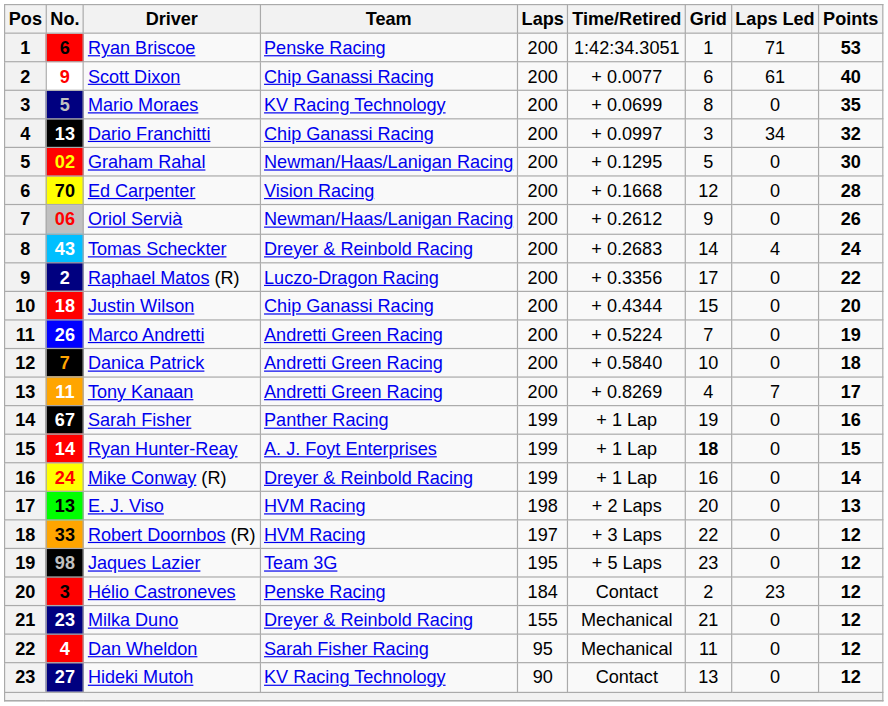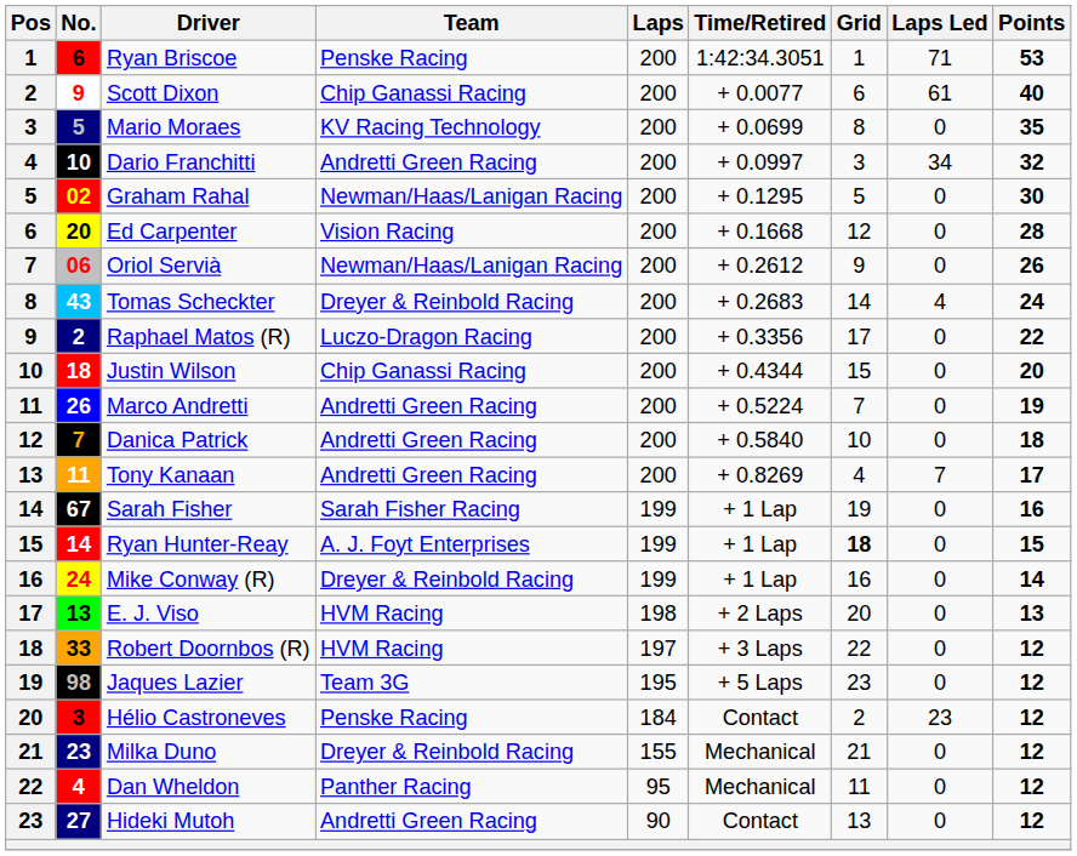 <table class="wikitable" style="font-size:95%;">
 <tr>
 <th>Pos</th>
 <th>No.</th>
 <th>Driver</th>
 <th>Team</th>
 <th>Laps</th>
 <th>Time/Retired</th>
 <th>Grid</th>
 <th>Laps Led</th>
 <th>Points</th>
 </tr>
 <tr>
 <th>1</th>
 <td style="background:#FF0000; color:black;" align="center"><strong>6</strong></td>
 <td> <a href='#'>Ryan Briscoe</a></td>
 <td><a href='#'>Penske Racing</a></td>
 <td align=center>200</td>
 <td align=center>1:42:34.3051</td>
 <td align=center>1</td>
 <td align=center>71</td>
 <td align=center><strong>53</strong></td>
 </tr>
 <tr>
 <th>2</th>
 <td style="background:#FFFFFF; color:red;" align=center><strong>9</strong></td>
 <td> <a href='#'>Scott Dixon</a></td>
 <td><a href='#'>Chip Ganassi Racing</a></td>
 <td align=center>200</td>
 <td align=center>+ 0.0077</td>
 <td align=center>6</td>
 <td align=center>61</td>
 <td align=center><strong>40</strong></td>
 </tr>
 <tr>
 <th>3</th>
 <td style="background:navy; color:silver;" align=center><strong>5</strong></td>
 <td> <a href='#'>Mario Moraes</a></td>
 <td><a href='#'>KV Racing Technology</a></td>
 <td align=center>200</td>
 <td align=center>+ 0.0699</td>
 <td align=center>8</td>
 <td align=center>0</td>
 <td align=center><strong>35</strong></td>
 </tr>
 <tr>
 <th>4</th>
-<td style="background:black; color:white;" align=center><strong>13</strong></td>
+<td style="background:black; color:white;" align=center><strong>10</strong></td>
 <td> <a href='#'>Dario Franchitti</a></td>
-<td><a href='#'>Chip Ganassi Racing</a></td>
+<td><a href='#'>Andretti Green Racing</a></td>
 <td align=center>200</td>
 <td align=center>+ 0.0997</td>
 <td align=center>3</td>
 <td align=center>34</td>
 <td align=center><strong>32</strong></td>
 </tr>
 <tr>
 <th>5</th>
 <td style="background:red; color:yellow;" align=center><strong>02</strong></td>
 <td> <a href='#'>Graham Rahal</a></td>
 <td><a href='#'>Newman/Haas/Lanigan Racing</a></td>
 <td align=center>200</td>
 <td align=center>+ 0.1295</td>
 <td align=center>5</td>
 <td align=center>0</td>
 <td align=center><strong>30</strong></td>
 </tr>
 <tr>
 <th>6</th>
-<td style="background:yellow; color:black;" align=center><strong>70</strong></td>
+<td style="background:yellow; color:black;" align=center><strong>20</strong></td>
 <td> <a href='#'>Ed Carpenter</a></td>
 <td><a href='#'>Vision Racing</a></td>
 <td align=center>200</td>
 <td align=center>+ 0.1668</td>
 <td align=center>12</td>
 <td align=center>0</td>
 <td align=center><strong>28</strong></td>
 </tr>
 <tr>
 <th>7</th>
 <td style="background:silver; color:red;" align=center><strong>06</strong></td>
 <td> <a href='#'>Oriol Servià</a></td>
 <td><a href='#'>Newman/Haas/Lanigan Racing</a></td>
 <td align=center>200</td>
 <td align=center>+ 0.2612</td>
 <td align=center>9</td>
 <td align=center>0</td>
 <td align=center><strong>26</strong></td>
 </tr>
 <tr>
 <th>8</th>
 <td style="background:DeepSkyBlue; color:white;" align=center><strong>43</strong></td>
 <td> <a href='#'>Tomas Scheckter</a></td>
 <td><a href='#'>Dreyer & Reinbold Racing</a></td>
 <td align=center>200</td>
 <td align=center>+ 0.2683</td>
 <td align=center>14</td>
 <td align=center>4</td>
 <td align=center><strong>24</strong></td>
 </tr>
 <tr>
 <th>9</th>
 <td style="background:navy; color:white;" align=center><strong>2</strong></td>
 <td> <a href='#'>Raphael Matos</a> (R)</td>
 <td><a href='#'>Luczo-Dragon Racing</a></td>
 <td align=center>200</td>
 <td align=center>+ 0.3356</td>
 <td align=center>17</td>
 <td align=center>0</td>
 <td align=center><strong>22</strong></td>
 </tr>
 <tr>
 <th>10</th>
 <td style="background:red; color:white;" align=center><strong>18</strong></td>
 <td> <a href='#'>Justin Wilson</a></td>
 <td><a href='#'>Chip Ganassi Racing</a></td>
 <td align=center>200</td>
 <td align=center>+ 0.4344</td>
 <td align=center>15</td>
 <td align=center>0</td>
 <td align=center><strong>20</strong></td>
 </tr>
 <tr>
 <th>11</th>
 <td style="background:blue; color:white;" align=center><strong>26</strong></td>
 <td> <a href='#'>Marco Andretti</a></td>
 <td><a href='#'>Andretti Green Racing</a></td>
 <td align=center>200</td>
 <td align=center>+ 0.5224</td>
 <td align=center>7</td>
 <td align=center>0</td>
 <td align=center><strong>19</strong></td>
 </tr>
 <tr>
 <th>12</th>
 <td style="background:black; color:orange;" align=center><strong>7</strong></td>
 <td> <a href='#'>Danica Patrick</a></td>
 <td><a href='#'>Andretti Green Racing</a></td>
 <td align=center>200</td>
 <td align=center>+ 0.5840</td>
 <td align=center>10</td>
 <td align=center>0</td>
 <td align=center><strong>18</strong></td>
 </tr>
 <tr>
 <th>13</th>
 <td style="background:orange; color:white;" align=center><strong>11</strong></td>
 <td> <a href='#'>Tony Kanaan</a></td>
 <td><a href='#'>Andretti Green Racing</a></td>
 <td align=center>200</td>
 <td align=center>+ 0.8269</td>
 <td align=center>4</td>
 <td align=center>7</td>
 <td align=center><strong>17</strong></td>
 </tr>
 <tr>
 <th>14</th>
 <td style="background:black; color:white;" align=center><strong>67</strong></td>
 <td> <a href='#'>Sarah Fisher</a></td>
-<td><a href='#'>Panther Racing</a></td>
+<td><a href='#'>Sarah Fisher Racing</a></td>
 <td align=center>199</td>
 <td align=center>+ 1 Lap</td>
 <td align=center>19</td>
 <td align=center>0</td>
 <td align=center><strong>16</strong></td>
 </tr>
 <tr>
 <th>15</th>
 <td style="background:red; color:white;" align=center><strong>14</strong></td>
 <td> <a href='#'>Ryan Hunter-Reay</a></td>
 <td><a href='#'>A. J. Foyt Enterprises</a></td>
 <td align=center>199</td>
 <td align=center>+ 1 Lap</td>
 <td align=center><strong>18</strong></td>
 <td align=center>0</td>
 <td align=center><strong>15</strong></td>
 </tr>
 <tr>
 <th>16</th>
 <td style="background:yellow; color:red;" align=center><strong>24</strong></td>
 <td> <a href='#'>Mike Conway</a> (R)</td>
 <td><a href='#'>Dreyer & Reinbold Racing</a></td>
 <td align=center>199</td>
 <td align=center>+ 1 Lap</td>
 <td align=center>16</td>
 <td align=center>0</td>
 <td align=center><strong>14</strong></td>
 </tr>
 <tr>
 <th>17</th>
 <td style="background:lime; color:black;" align=center><strong>13</strong></td>
 <td> <a href='#'>E. J. Viso</a></td>
 <td><a href='#'>HVM Racing</a></td>
 <td align=center>198</td>
 <td align=center>+ 2 Laps</td>
 <td align=center>20</td>
 <td align=center>0</td>
 <td align=center><strong>13</strong></td>
 </tr>
 <tr>
 <th>18</th>
 <td style="background:orange; color:black;" align=center><strong>33</strong></td>
 <td> <a href='#'>Robert Doornbos</a> (R)</td>
 <td><a href='#'>HVM Racing</a></td>
 <td align=center>197</td>
 <td align=center>+ 3 Laps</td>
 <td align=center>22</td>
 <td align=center>0</td>
 <td align=center><strong>12</strong></td>
 </tr>
 <tr>
 <th>19</th>
 <td style="background:black; color:silver;" align=center><strong>98</strong></td>
 <td> <a href='#'>Jaques Lazier</a></td>
 <td><a href='#'>Team 3G</a></td>
 <td align=center>195</td>
 <td align=center>+ 5 Laps</td>
 <td align=center>23</td>
 <td align=center>0</td>
 <td align=center><strong>12</strong></td>
 </tr>
 <tr>
 <th>20</th>
 <td style="background:red; color:black;" align="center"><strong>3</strong></td>
 <td> <a href='#'>Hélio Castroneves</a></td>
 <td><a href='#'>Penske Racing</a></td>
 <td align=center>184</td>
 <td align=center>Contact</td>
 <td align=center>2</td>
 <td align=center>23</td>
 <td align=center><strong>12</strong></td>
 </tr>
 <tr>
 <th>21</th>
 <td style="background:navy; color:white;" align=center><strong>23</strong></td>
 <td> <a href='#'>Milka Duno</a></td>
 <td><a href='#'>Dreyer & Reinbold Racing</a></td>
 <td align=center>155</td>
 <td align=center>Mechanical</td>
 <td align=center>21</td>
 <td align=center>0</td>
 <td align=center><strong>12</strong></td>
 </tr>
 <tr>
 <th>22</th>
 <td style="background:red; color:white;" align=center><strong>4</strong></td>
 <td> <a href='#'>Dan Wheldon</a></td>
-<td><a href='#'>Sarah Fisher Racing</a></td>
+<td><a href='#'>Panther Racing</a></td>
 <td align=center>95</td>
 <td align=center>Mechanical</td>
 <td align=center>11</td>
 <td align=center>0</td>
 <td align=center><strong>12</strong></td>
 </tr>
 <tr>
 <th>23</th>
 <td style="background:navy; color:white;" align=center><strong>27</strong></td>
 <td> <a href='#'>Hideki Mutoh</a></td>
-<td><a href='#'>KV Racing Technology</a></td>
+<td><a href='#'>Andretti Green Racing</a></td>
 <td align=center>90</td>
 <td align=center>Contact</td>
 <td align=center>13</td>
 <td align=center>0</td>
 <td align=center><strong>12</strong></td>
 </tr>
 <tr>
 <th colspan=9></th>
 </tr>
 <tr>
 </tr>
 </table>
